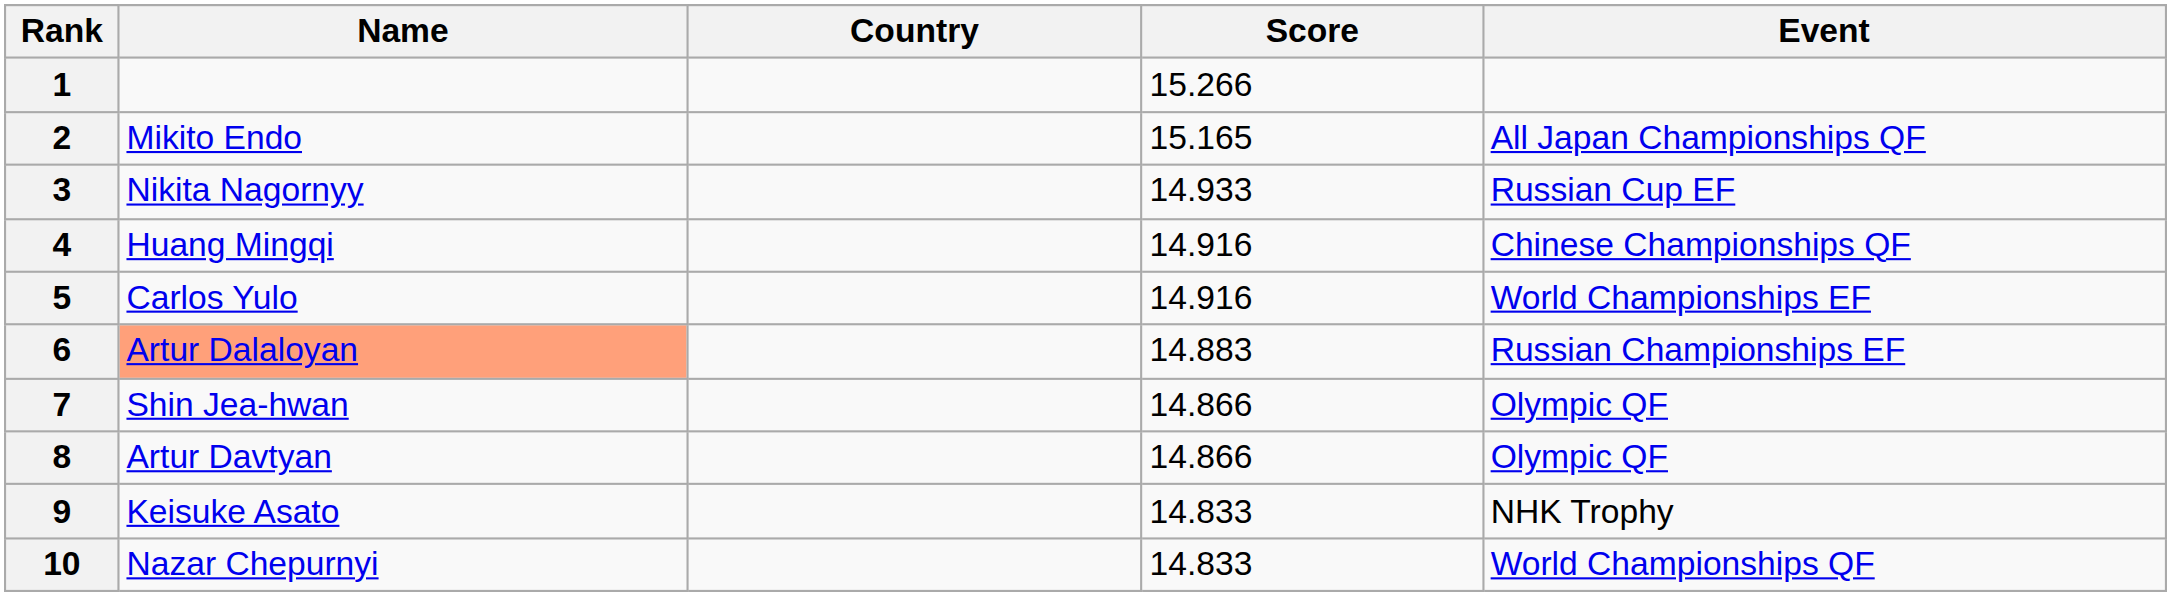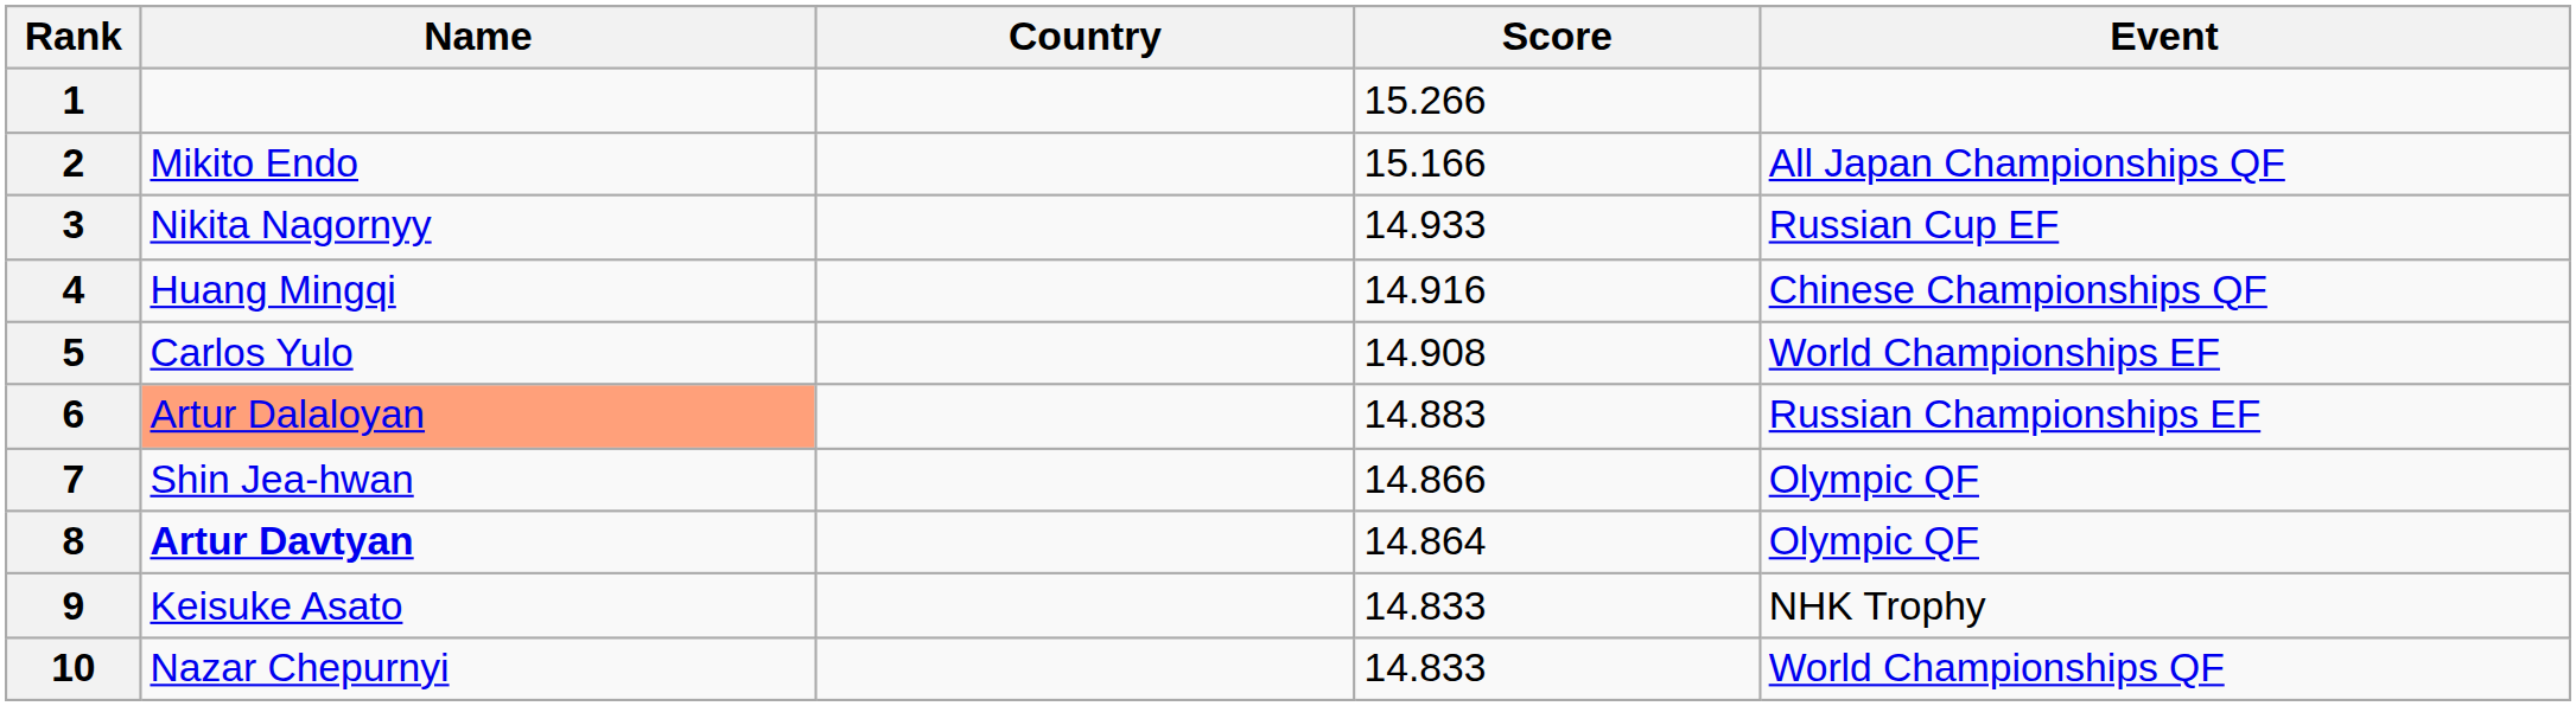 <table class="wikitable sortable" style="width:65%;">
 <tr>
 </tr>
 <tr>
 <th style="text-align:center; width:5%;">Rank</th>
 <th style="text-align:center; width:25%;">Name</th>
 <th style="text-align:center; width:20%;">Country</th>
 <th style="text-align:center; width:15%;">Score</th>
 <th style="text-align:center; width:30%;">Event</th>
 </tr>
 <tr>
 <th>1</th>
 <td></td>
 <td></td>
 <td>15.266</td>
 <td></td>
 </tr>
 <tr>
 <th>2</th>
 <td><a href='#'>Mikito Endo</a></td>
 <td></td>
-<td>15.165</td>
+<td>15.166</td>
 <td><a href='#'>All Japan Championships QF</a></td>
 </tr>
 <tr>
 <th>3</th>
 <td><a href='#'>Nikita Nagornyy</a></td>
 <td></td>
 <td>14.933</td>
 <td><a href='#'> Russian Cup EF</a></td>
 </tr>
 <tr>
 <th>4</th>
 <td><a href='#'>Huang Mingqi</a></td>
 <td></td>
 <td>14.916</td>
 <td><a href='#'>Chinese Championships QF</a></td>
 </tr>
 <tr>
 <th>5</th>
 <td><a href='#'>Carlos Yulo</a></td>
 <td></td>
-<td>14.916</td>
+<td>14.908</td>
 <td><a href='#'>World Championships EF</a></td>
 </tr>
 <tr>
 <th>6</th>
 <td style="background: lightsalmon;"><a href='#'>Artur Dalaloyan</a></td>
 <td></td>
 <td>14.883</td>
 <td><a href='#'>Russian Championships EF</a></td>
 </tr>
 <tr>
 <th>7</th>
 <td><a href='#'>Shin Jea-hwan</a></td>
 <td></td>
 <td>14.866</td>
 <td><a href='#'>Olympic QF</a></td>
 </tr>
 <tr>
 <th>8</th>
-<td><a href='#'>Artur Davtyan</a></td>
+<td><strong><a href='#'>Artur Davtyan</a></strong></td>
 <td></td>
-<td>14.866</td>
+<td>14.864</td>
 <td><a href='#'>Olympic QF</a></td>
 </tr>
 <tr>
 <th>9</th>
 <td><a href='#'>Keisuke Asato</a></td>
 <td></td>
 <td>14.833</td>
 <td>NHK Trophy</td>
 </tr>
 <tr>
 <th>10</th>
 <td><a href='#'>Nazar Chepurnyi</a></td>
 <td></td>
 <td>14.833</td>
 <td><a href='#'>World Championships QF</a></td>
 </tr>
 </table>
